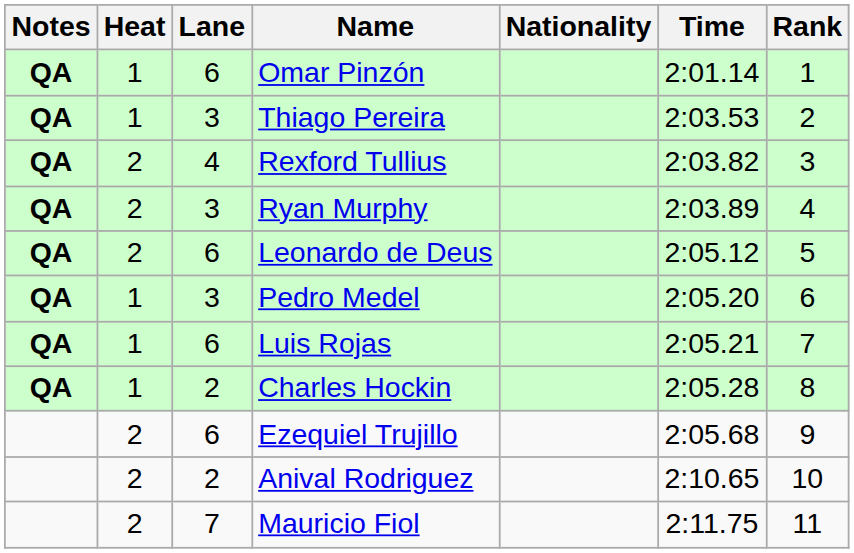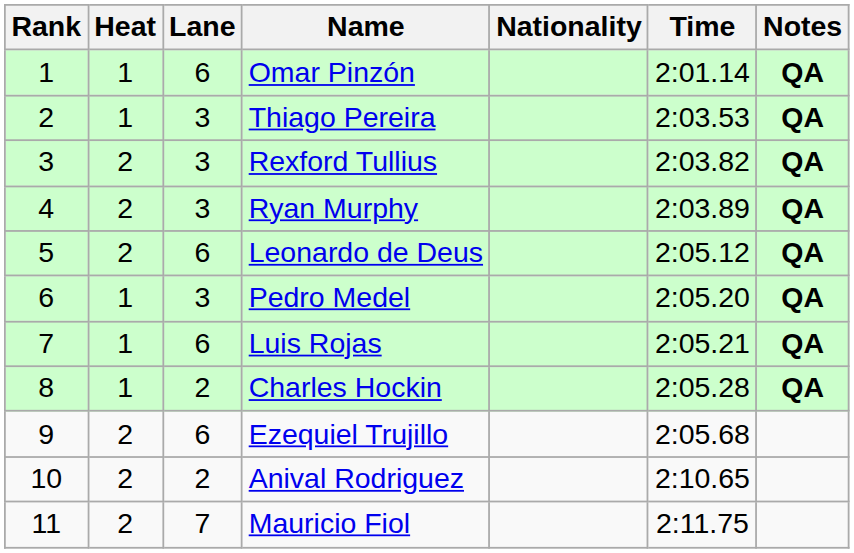 <table class="wikitable sortable" style="text-align:center">
 <tr>
-<th>Notes</th>
+<th>Rank</th>
 <th>Heat</th>
 <th>Lane</th>
 <th>Name</th>
 <th>Nationality</th>
 <th>Time</th>
-<th>Rank</th>
+<th>Notes</th>
 </tr>
 <tr bgcolor=ccffcc>
-<td><strong>QA</strong></td>
+<td>1</td>
 <td>1</td>
 <td>6</td>
 <td align=left><a href='#'>Omar Pinzón</a></td>
 <td align=left></td>
 <td>2:01.14</td>
-<td>1</td>
+<td><strong>QA</strong></td>
 </tr>
 <tr bgcolor=ccffcc>
-<td><strong>QA</strong></td>
+<td>2</td>
 <td>1</td>
 <td>3</td>
 <td align=left><a href='#'>Thiago Pereira</a></td>
 <td align=left></td>
 <td>2:03.53</td>
-<td>2</td>
+<td><strong>QA</strong></td>
 </tr>
 <tr bgcolor=ccffcc>
-<td><strong>QA</strong></td>
+<td>3</td>
 <td>2</td>
-<td>4</td>
+<td>3</td>
 <td align=left><a href='#'>Rexford Tullius</a></td>
 <td align=left></td>
 <td>2:03.82</td>
-<td>3</td>
+<td><strong>QA</strong></td>
 </tr>
 <tr bgcolor=ccffcc>
-<td><strong>QA</strong></td>
+<td>4</td>
 <td>2</td>
 <td>3</td>
 <td align=left><a href='#'>Ryan Murphy</a></td>
 <td align=left></td>
 <td>2:03.89</td>
-<td>4</td>
+<td><strong>QA</strong></td>
 </tr>
 <tr bgcolor=ccffcc>
-<td><strong>QA</strong></td>
+<td>5</td>
 <td>2</td>
 <td>6</td>
 <td align=left><a href='#'>Leonardo de Deus</a></td>
 <td align=left></td>
 <td>2:05.12</td>
-<td>5</td>
+<td><strong>QA</strong></td>
 </tr>
 <tr bgcolor=ccffcc>
-<td><strong>QA</strong></td>
+<td>6</td>
 <td>1</td>
 <td>3</td>
 <td align=left><a href='#'>Pedro Medel</a></td>
 <td align=left></td>
 <td>2:05.20</td>
-<td>6</td>
+<td><strong>QA</strong></td>
 </tr>
 <tr bgcolor=ccffcc>
-<td><strong>QA</strong></td>
+<td>7</td>
 <td>1</td>
 <td>6</td>
 <td align=left><a href='#'>Luis Rojas</a></td>
 <td align=left></td>
 <td>2:05.21</td>
-<td>7</td>
+<td><strong>QA</strong></td>
 </tr>
 <tr bgcolor=ccffcc>
-<td><strong>QA</strong></td>
+<td>8</td>
 <td>1</td>
 <td>2</td>
 <td align=left><a href='#'>Charles Hockin</a></td>
 <td align=left></td>
 <td>2:05.28</td>
-<td>8</td>
+<td><strong>QA</strong></td>
 </tr>
 <tr>
-<td></td>
+<td>9</td>
 <td>2</td>
 <td>6</td>
 <td align=left><a href='#'>Ezequiel Trujillo</a></td>
 <td align=left></td>
 <td>2:05.68</td>
-<td>9</td>
+<td></td>
 </tr>
 <tr>
-<td></td>
+<td>10</td>
 <td>2</td>
 <td>2</td>
 <td align=left><a href='#'>Anival Rodriguez</a></td>
 <td align=left></td>
 <td>2:10.65</td>
-<td>10</td>
+<td></td>
 </tr>
 <tr>
-<td></td>
+<td>11</td>
 <td>2</td>
 <td>7</td>
 <td align=left><a href='#'>Mauricio Fiol</a></td>
 <td align=left></td>
 <td>2:11.75</td>
-<td>11</td>
+<td></td>
 </tr>
 </table>
